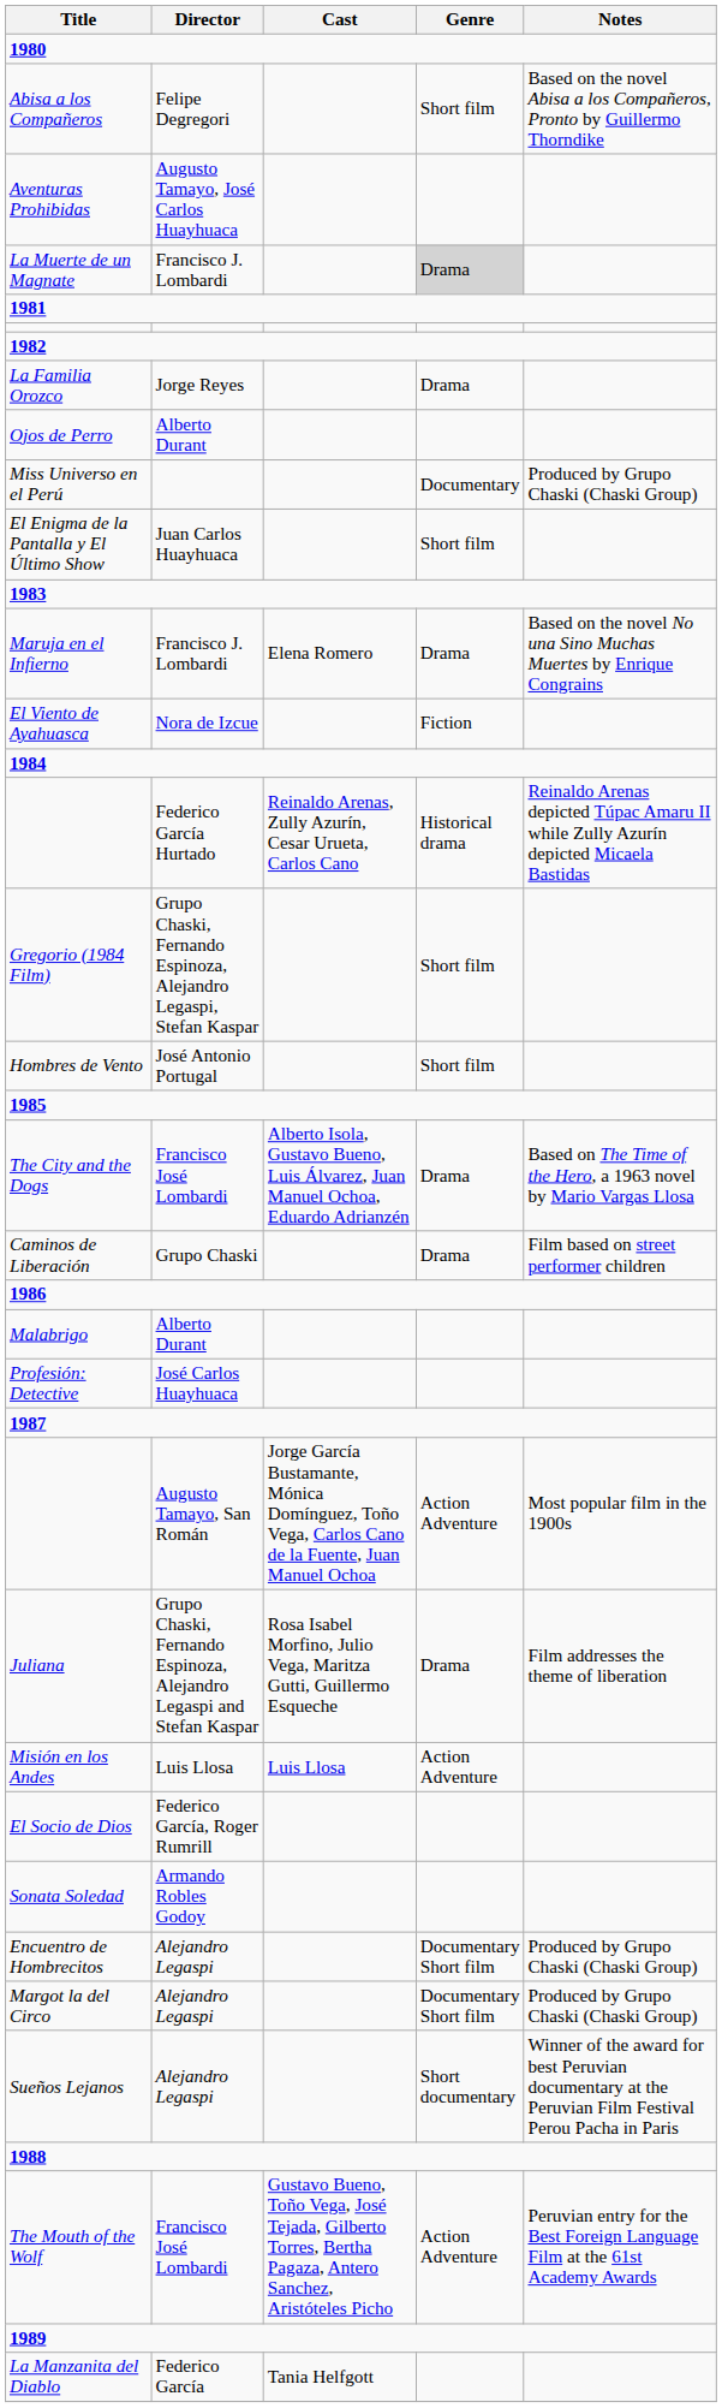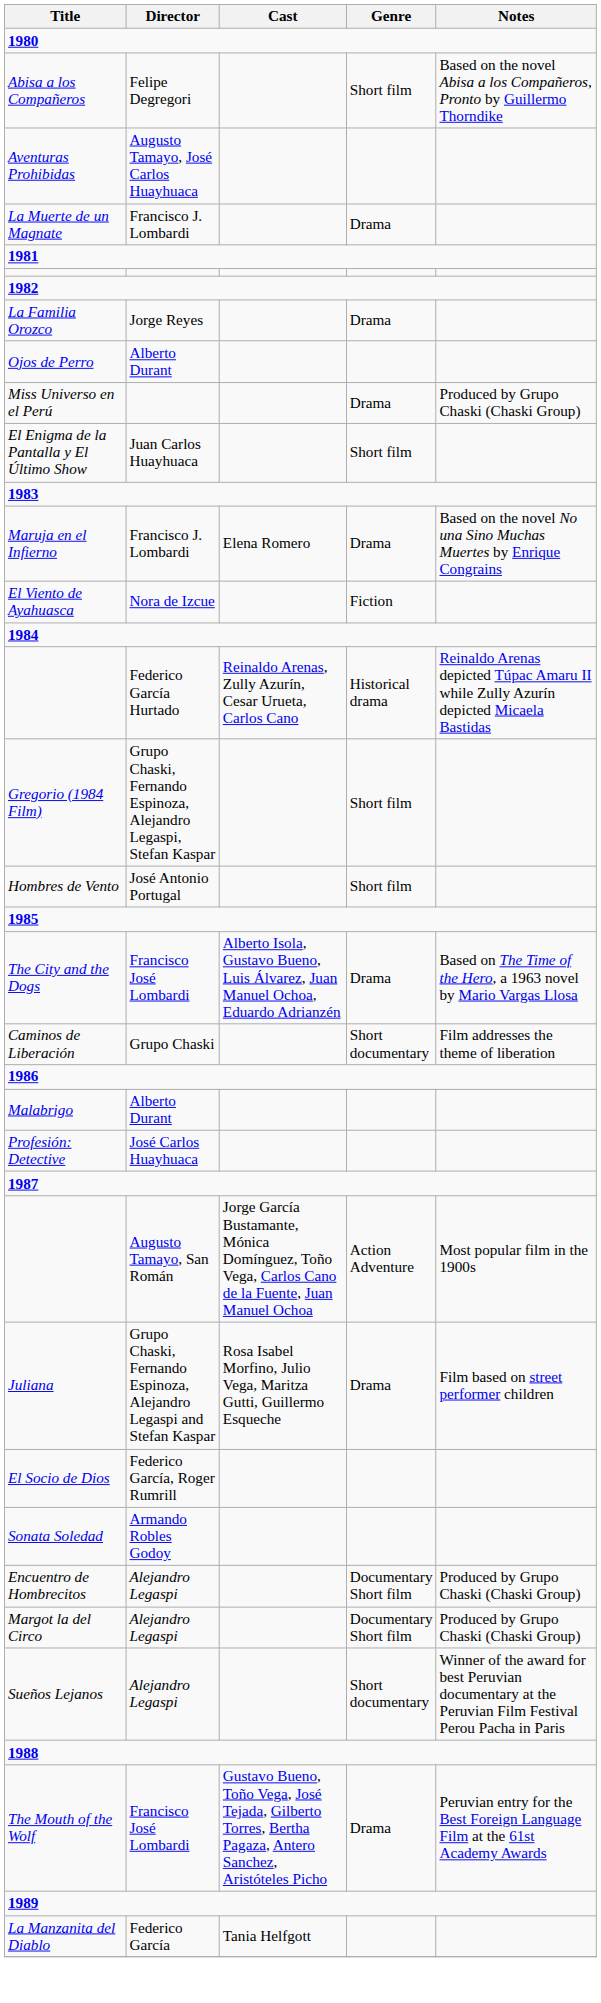 <table class="wikitable" width= "100%">
 <tr>
 <th width=21%>Title</th>
 <th width=16%>Director</th>
 <th width=22%>Cast</th>
 <th width=13%>Genre</th>
 <th width=28%>Notes</th>
 </tr>
 <tr>
 <td colspan="5" ><strong><a href='#'>1980</a></strong></td>
 </tr>
 <tr>
 <td><em><a href='#'>Abisa a los Compañeros</a></em></td>
 <td>Felipe Degregori</td>
 <td></td>
 <td>Short film</td>
 <td>Based on the novel <em>Abisa a los Compañeros, Pronto</em> by <a href='#'>Guillermo Thorndike</a></td>
 </tr>
 <tr>
 <td><em><a href='#'>Aventuras Prohibidas</a></em></td>
 <td><a href='#'>Augusto Tamayo</a>, <a href='#'>José Carlos Huayhuaca</a></td>
 <td></td>
 <td></td>
 <td></td>
 </tr>
 <tr>
 <td><em><a href='#'>La Muerte de un Magnate</a></em></td>
 <td>Francisco J. Lombardi</td>
 <td></td>
-<td style="background: lightgrey;">Drama</td>
+<td>Drama</td>
 <td></td>
 </tr>
 <tr>
 <td colspan="5" ><strong><a href='#'>1981</a></strong></td>
 </tr>
 <tr>
 <td></td>
 <td></td>
 <td></td>
 <td></td>
 <td></td>
 </tr>
 <tr>
 <td colspan="5" ><strong><a href='#'>1982</a></strong></td>
 </tr>
 <tr>
 <td><em><a href='#'>La Familia Orozco</a></em></td>
 <td>Jorge Reyes</td>
 <td></td>
 <td>Drama</td>
 <td></td>
 </tr>
 <tr>
 <td><em><a href='#'>Ojos de Perro</a></em></td>
 <td><a href='#'>Alberto Durant</a></td>
 <td></td>
 <td></td>
 <td></td>
 </tr>
 <tr>
 <td><em>Miss Universo en el Perú</em></td>
 <td></td>
 <td></td>
-<td>Documentary</td>
+<td>Drama</td>
 <td>Produced by Grupo Chaski (Chaski Group)</td>
 </tr>
 <tr>
 <td><em>El Enigma de la Pantalla y El Último Show</em></td>
 <td>Juan Carlos Huayhuaca</td>
 <td></td>
 <td>Short film</td>
 <td></td>
 </tr>
 <tr>
 <td colspan="5" ><strong><a href='#'>1983</a></strong></td>
 </tr>
 <tr>
 <td><em><a href='#'>Maruja en el Infierno</a></em></td>
 <td>Francisco J. Lombardi</td>
 <td>Elena Romero</td>
 <td>Drama</td>
 <td>Based on the novel <em>No una Sino Muchas Muertes</em> by <a href='#'>Enrique Congrains</a></td>
 </tr>
 <tr>
 <td><em><a href='#'>El Viento de Ayahuasca</a></em></td>
 <td><a href='#'>Nora de Izcue</a></td>
 <td></td>
 <td>Fiction</td>
 <td></td>
 </tr>
 <tr>
 <td colspan="5" ><strong><a href='#'>1984</a></strong></td>
 </tr>
 <tr>
 <td></td>
 <td>Federico García Hurtado</td>
 <td><a href='#'>Reinaldo Arenas</a>, Zully Azurín, Cesar Urueta, <a href='#'>Carlos Cano</a></td>
 <td>Historical drama</td>
 <td><a href='#'>Reinaldo Arenas</a> depicted <a href='#'>Túpac Amaru II</a> while Zully Azurín depicted <a href='#'>Micaela Bastidas</a></td>
 </tr>
 <tr>
 <td><a href='#'><em>Gregorio (1984 Film)</em></a></td>
 <td>Grupo Chaski, Fernando Espinoza, Alejandro Legaspi, Stefan Kaspar</td>
 <td></td>
 <td>Short film</td>
 <td></td>
 </tr>
 <tr>
 <td><em>Hombres de Vento</em></td>
 <td>José Antonio Portugal</td>
 <td></td>
 <td>Short film</td>
 <td></td>
 </tr>
 <tr>
 <td colspan="5" ><strong><a href='#'>1985</a></strong></td>
 </tr>
 <tr>
 <td><em><a href='#'>The City and the Dogs</a></em></td>
 <td><a href='#'>Francisco José Lombardi</a></td>
 <td><a href='#'>Alberto Isola</a>, <a href='#'>Gustavo Bueno</a>, <a href='#'>Luis Álvarez</a>, <a href='#'>Juan Manuel Ochoa</a>, <a href='#'>Eduardo Adrianzén</a></td>
 <td>Drama</td>
 <td>Based on <em><a href='#'>The Time of the Hero</a></em>, a 1963 novel by <a href='#'>Mario Vargas Llosa</a></td>
 </tr>
 <tr>
 <td><em>Caminos de Liberación</em></td>
 <td>Grupo Chaski</td>
 <td></td>
-<td>Drama</td>
-<td>Film based on <a href='#'>street performer</a> children</td>
+<td>Short documentary</td>
+<td>Film addresses the theme of liberation</td>
 </tr>
 <tr>
 <td colspan="5" ><strong><a href='#'>1986</a></strong></td>
 </tr>
 <tr>
 <td><em><a href='#'>Malabrigo</a></em></td>
 <td><a href='#'>Alberto Durant</a></td>
 <td></td>
 <td></td>
 <td></td>
 </tr>
 <tr>
 <td><em><a href='#'>Profesión: Detective</a></em></td>
 <td><a href='#'>José Carlos Huayhuaca</a></td>
 <td></td>
 <td></td>
 <td></td>
 </tr>
 <tr>
 <td colspan="5" ><strong><a href='#'>1987</a></strong></td>
 </tr>
 <tr>
 <td></td>
 <td><a href='#'>Augusto Tamayo</a>, San Román</td>
 <td>Jorge García Bustamante, Mónica Domínguez, Toño Vega, <a href='#'>Carlos Cano de la Fuente</a>, <a href='#'>Juan Manuel Ochoa</a></td>
 <td>Action Adventure</td>
 <td>Most popular film in the 1900s</td>
 </tr>
 <tr>
 <td><a href='#'><em>Juliana</em></a></td>
 <td>Grupo Chaski, Fernando Espinoza, Alejandro Legaspi and Stefan Kaspar</td>
 <td>Rosa Isabel Morfino, Julio Vega, Maritza Gutti, Guillermo Esqueche</td>
 <td>Drama</td>
-<td>Film addresses the theme of liberation</td>
-</tr>
-<tr>
-<td><em><a href='#'>Misión en los Andes</a></em></td>
-<td>Luis Llosa</td>
-<td><a href='#'>Luis Llosa</a></td>
-<td>Action Adventure</td>
-<td></td>
+<td>Film based on <a href='#'>street performer</a> children</td>
 </tr>
 <tr>
 <td><em><a href='#'>El Socio de Dios</a></em></td>
 <td>Federico García, Roger Rumrill</td>
 <td></td>
 <td></td>
 <td></td>
 </tr>
 <tr>
 <td><em><a href='#'>Sonata Soledad</a></em></td>
 <td><a href='#'>Armando Robles Godoy</a></td>
 <td></td>
 <td></td>
 <td></td>
 </tr>
 <tr>
 <td><em>Encuentro de Hombrecitos</em></td>
 <td><em>Alejandro Legaspi</em></td>
 <td></td>
 <td>Documentary Short film</td>
 <td>Produced by Grupo Chaski (Chaski Group)</td>
 </tr>
 <tr>
 <td><em>Margot la del Circo</em></td>
 <td><em>Alejandro Legaspi</em></td>
 <td></td>
 <td>Documentary Short film</td>
 <td>Produced by Grupo Chaski (Chaski Group)</td>
 </tr>
 <tr>
 <td><em>Sueños Lejanos</em></td>
 <td><em>Alejandro Legaspi</em></td>
 <td></td>
 <td>Short documentary</td>
 <td>Winner of the award for best Peruvian documentary at the Peruvian Film Festival Perou Pacha in Paris</td>
 </tr>
 <tr>
 <td colspan="5" ><strong><a href='#'>1988</a></strong></td>
 </tr>
 <tr>
 <td><em><a href='#'>The Mouth of the Wolf</a></em></td>
 <td><a href='#'>Francisco José Lombardi</a></td>
 <td><a href='#'>Gustavo Bueno</a>, <a href='#'>Toño Vega</a>, <a href='#'>José Tejada</a>, <a href='#'>Gilberto Torres</a>, <a href='#'>Bertha Pagaza</a>, <a href='#'>Antero Sanchez</a>, <a href='#'>Aristóteles Picho</a></td>
-<td>Action Adventure</td>
+<td>Drama</td>
 <td>Peruvian entry for the <a href='#'>Best Foreign Language Film</a> at the <a href='#'>61st Academy Awards</a></td>
 </tr>
 <tr>
 <td colspan="5" ><strong><a href='#'>1989</a></strong></td>
 </tr>
 <tr>
 <td><em><a href='#'>La Manzanita del Diablo</a></em></td>
 <td>Federico García</td>
 <td>Tania Helfgott</td>
 <td></td>
 <td></td>
 </tr>
 <tr>
 </tr>
 </table>
